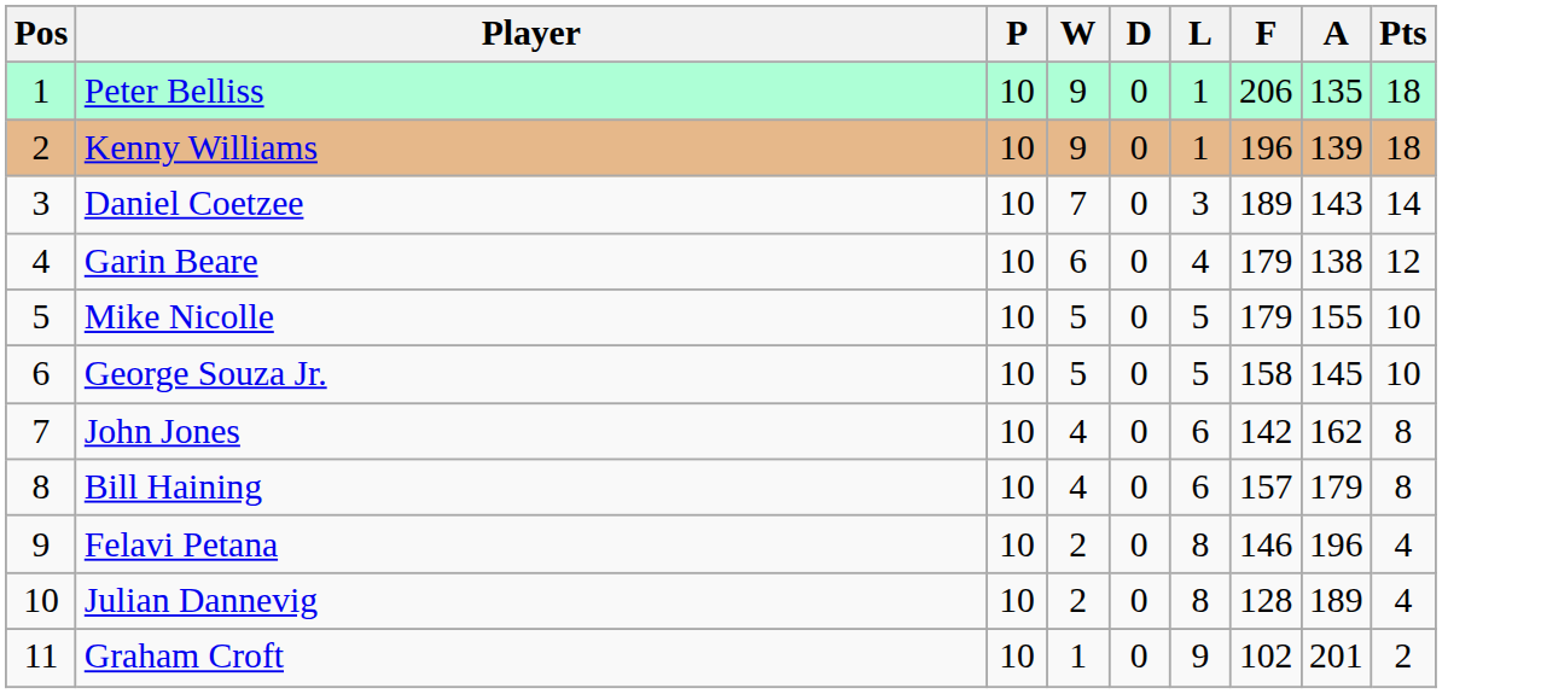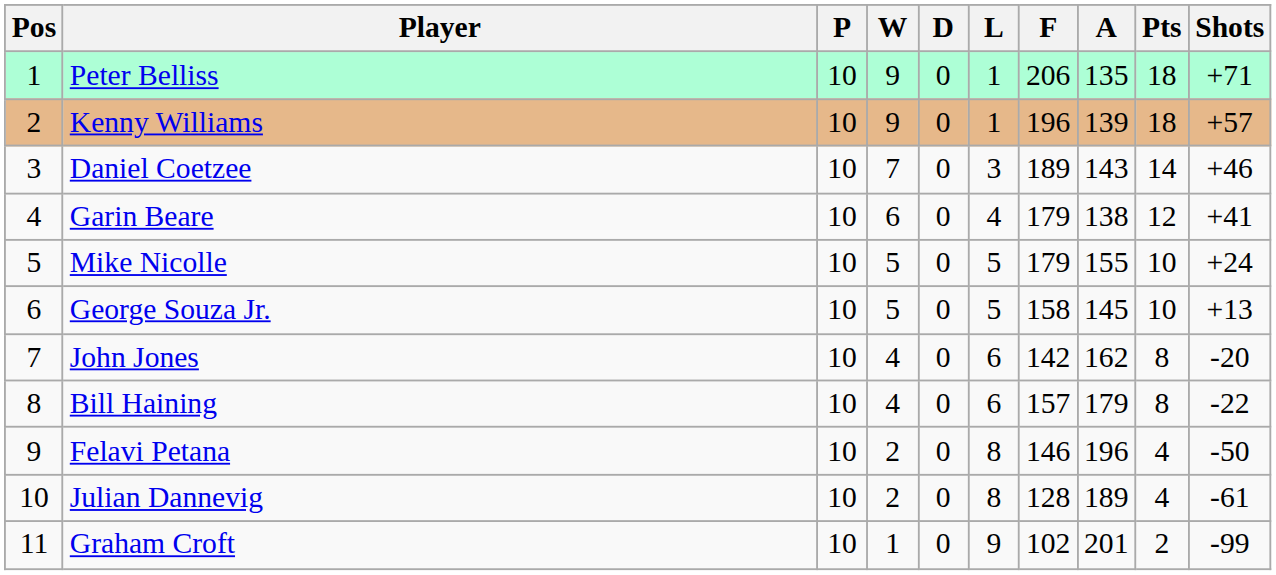 <table class="wikitable" style="font-size: 100%">
 <tr>
 <th width=20>Pos</th>
 <th width=400>Player</th>
 <th width=20>P</th>
 <th width=20>W</th>
 <th width=20>D</th>
 <th width=20>L</th>
 <th width=20>F</th>
 <th width=20>A</th>
 <th width=20>Pts</th>
+<th width=20>Shots</th>
 </tr>
 <tr align=center style="background: #ADFFD6;">
 <td>1</td>
 <td align="left"> <a href='#'>Peter Belliss</a></td>
 <td>10</td>
 <td>9</td>
 <td>0</td>
 <td>1</td>
 <td>206</td>
 <td>135</td>
 <td>18</td>
+<td>+71</td>
 </tr>
 <tr align=center style="background: #E6B88A;">
 <td>2</td>
 <td align="left"> <a href='#'>Kenny Williams</a></td>
 <td>10</td>
 <td>9</td>
 <td>0</td>
 <td>1</td>
 <td>196</td>
 <td>139</td>
 <td>18</td>
+<td>+57</td>
 </tr>
 <tr align=center>
 <td>3</td>
 <td align="left"> <a href='#'>Daniel Coetzee</a></td>
 <td>10</td>
 <td>7</td>
 <td>0</td>
 <td>3</td>
 <td>189</td>
 <td>143</td>
 <td>14</td>
+<td>+46</td>
 </tr>
 <tr align=center>
 <td>4</td>
 <td align="left"> <a href='#'>Garin Beare</a></td>
 <td>10</td>
 <td>6</td>
 <td>0</td>
 <td>4</td>
 <td>179</td>
 <td>138</td>
 <td>12</td>
+<td>+41</td>
 </tr>
 <tr align=center>
 <td>5</td>
 <td align="left"> <a href='#'>Mike Nicolle</a></td>
 <td>10</td>
 <td>5</td>
 <td>0</td>
 <td>5</td>
 <td>179</td>
 <td>155</td>
 <td>10</td>
+<td>+24</td>
 </tr>
 <tr align=center>
 <td>6</td>
 <td align="left"> <a href='#'>George Souza Jr.</a></td>
 <td>10</td>
 <td>5</td>
 <td>0</td>
 <td>5</td>
 <td>158</td>
 <td>145</td>
 <td>10</td>
+<td>+13</td>
 </tr>
 <tr align=center>
 <td>7</td>
 <td align="left"> <a href='#'>John Jones</a></td>
 <td>10</td>
 <td>4</td>
 <td>0</td>
 <td>6</td>
 <td>142</td>
 <td>162</td>
 <td>8</td>
+<td>-20</td>
 </tr>
 <tr align=center>
 <td>8</td>
 <td align="left"> <a href='#'>Bill Haining</a></td>
 <td>10</td>
 <td>4</td>
 <td>0</td>
 <td>6</td>
 <td>157</td>
 <td>179</td>
 <td>8</td>
+<td>-22</td>
 </tr>
 <tr align=center>
 <td>9</td>
 <td align="left"> <a href='#'>Felavi Petana</a></td>
 <td>10</td>
 <td>2</td>
 <td>0</td>
 <td>8</td>
 <td>146</td>
 <td>196</td>
 <td>4</td>
+<td>-50</td>
 </tr>
 <tr align=center>
 <td>10</td>
 <td align="left"> <a href='#'>Julian Dannevig</a></td>
 <td>10</td>
 <td>2</td>
 <td>0</td>
 <td>8</td>
 <td>128</td>
 <td>189</td>
 <td>4</td>
+<td>-61</td>
 </tr>
 <tr align=center>
 <td>11</td>
 <td align="left"> <a href='#'>Graham Croft</a></td>
 <td>10</td>
 <td>1</td>
 <td>0</td>
 <td>9</td>
 <td>102</td>
 <td>201</td>
 <td>2</td>
+<td>-99</td>
 </tr>
 </table>
